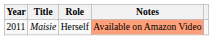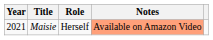 <table class="wikitable sortable">
 <tr>
 <th>Year</th>
 <th>Title</th>
 <th>Role</th>
 <th class="unsortable">Notes</th>
 <th></th>
 </tr>
 <tr>
-<td>2011</td>
+<td>2021</td>
 <td><em>Maisie</em></td>
 <td>Herself</td>
 <td style="background: lightsalmon;">Available on Amazon Video</td>
 <td></td>
 </tr>
 </table>
